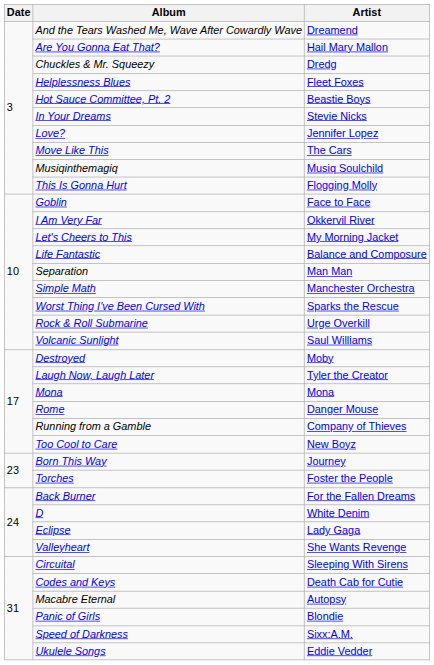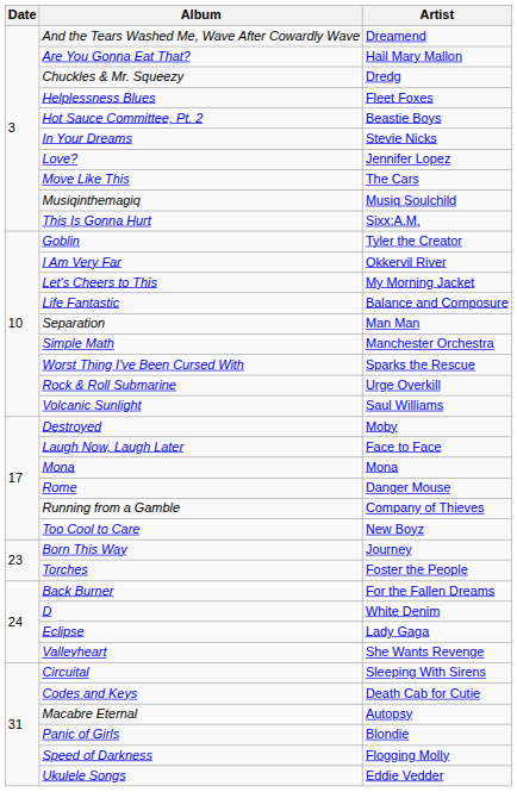 <table class="wikitable">
 <tr>
 <th>Date</th>
 <th>Album</th>
 <th>Artist</th>
 </tr>
 <tr>
 <td rowspan="10">3</td>
 <td><em>And the Tears Washed Me, Wave After Cowardly Wave</em></td>
 <td><a href='#'>Dreamend</a></td>
 </tr>
 <tr>
 <td><em><a href='#'>Are You Gonna Eat That?</a></em></td>
 <td><a href='#'>Hail Mary Mallon</a></td>
 </tr>
 <tr>
 <td><em>Chuckles & Mr. Squeezy</em></td>
 <td><a href='#'>Dredg</a></td>
 </tr>
 <tr>
 <td><em><a href='#'>Helplessness Blues</a></em></td>
 <td><a href='#'>Fleet Foxes</a></td>
 </tr>
 <tr>
 <td><em><a href='#'>Hot Sauce Committee, Pt. 2</a></em></td>
 <td><a href='#'>Beastie Boys</a></td>
 </tr>
 <tr>
 <td><em><a href='#'>In Your Dreams</a></em></td>
 <td><a href='#'>Stevie Nicks</a></td>
 </tr>
 <tr>
 <td><em><a href='#'>Love?</a></em></td>
 <td><a href='#'>Jennifer Lopez</a></td>
 </tr>
 <tr>
 <td><em><a href='#'>Move Like This</a></em></td>
 <td><a href='#'>The Cars</a></td>
 </tr>
 <tr>
 <td><em>Musiqinthemagiq</em></td>
 <td><a href='#'>Musiq Soulchild</a></td>
 </tr>
 <tr>
 <td><em><a href='#'>This Is Gonna Hurt</a></em></td>
-<td><a href='#'>Flogging Molly</a></td>
+<td><a href='#'>Sixx:A.M.</a></td>
 </tr>
 <tr>
 <td rowspan="9">10</td>
 <td><em><a href='#'>Goblin</a></em></td>
-<td><a href='#'>Face to Face</a></td>
+<td><a href='#'>Tyler the Creator</a></td>
 </tr>
 <tr>
 <td><em><a href='#'>I Am Very Far</a></em></td>
 <td><a href='#'>Okkervil River</a></td>
 </tr>
 <tr>
 <td><em><a href='#'>Let's Cheers to This</a></em></td>
 <td><a href='#'>My Morning Jacket</a></td>
 </tr>
 <tr>
 <td><em><a href='#'>Life Fantastic</a></em></td>
 <td><a href='#'>Balance and Composure</a></td>
 </tr>
 <tr>
 <td><em>Separation</em></td>
 <td><a href='#'>Man Man</a></td>
 </tr>
 <tr>
 <td><em><a href='#'>Simple Math</a></em></td>
 <td><a href='#'>Manchester Orchestra</a></td>
 </tr>
 <tr>
 <td><em><a href='#'>Worst Thing I've Been Cursed With</a></em></td>
 <td><a href='#'>Sparks the Rescue</a></td>
 </tr>
 <tr>
 <td><em><a href='#'>Rock & Roll Submarine</a></em></td>
 <td><a href='#'>Urge Overkill</a></td>
 </tr>
 <tr>
 <td><em><a href='#'>Volcanic Sunlight</a></em></td>
 <td><a href='#'>Saul Williams</a></td>
 </tr>
 <tr>
 <td rowspan="6">17</td>
 <td><em><a href='#'>Destroyed</a></em></td>
 <td><a href='#'>Moby</a></td>
 </tr>
 <tr>
 <td><em><a href='#'>Laugh Now, Laugh Later</a></em></td>
-<td><a href='#'>Tyler the Creator</a></td>
+<td><a href='#'>Face to Face</a></td>
 </tr>
 <tr>
 <td><em><a href='#'>Mona</a></em></td>
 <td><a href='#'>Mona</a></td>
 </tr>
 <tr>
 <td><em><a href='#'>Rome</a></em></td>
 <td><a href='#'>Danger Mouse</a></td>
 </tr>
 <tr>
 <td><em>Running from a Gamble</em></td>
 <td><a href='#'>Company of Thieves</a></td>
 </tr>
 <tr>
 <td><em><a href='#'>Too Cool to Care</a></em></td>
 <td><a href='#'>New Boyz</a></td>
 </tr>
 <tr>
 <td rowspan="2">23</td>
 <td><em><a href='#'>Born This Way</a></em></td>
 <td><a href='#'>Journey</a></td>
 </tr>
 <tr>
 <td><em><a href='#'>Torches</a></em></td>
 <td><a href='#'>Foster the People</a></td>
 </tr>
 <tr>
 <td rowspan="4">24</td>
 <td><em><a href='#'>Back Burner</a></em></td>
 <td><a href='#'>For the Fallen Dreams</a></td>
 </tr>
 <tr>
 <td><em><a href='#'>D</a></em></td>
 <td><a href='#'>White Denim</a></td>
 </tr>
 <tr>
 <td><em><a href='#'>Eclipse</a></em></td>
 <td><a href='#'>Lady Gaga</a></td>
 </tr>
 <tr>
 <td><em><a href='#'>Valleyheart</a></em></td>
 <td><a href='#'>She Wants Revenge</a></td>
 </tr>
 <tr>
 <td rowspan="6">31</td>
 <td><em><a href='#'>Circuital</a></em></td>
 <td><a href='#'>Sleeping With Sirens</a></td>
 </tr>
 <tr>
 <td><em><a href='#'>Codes and Keys</a></em></td>
 <td><a href='#'>Death Cab for Cutie</a></td>
 </tr>
 <tr>
 <td><em>Macabre Eternal</em></td>
 <td><a href='#'>Autopsy</a></td>
 </tr>
 <tr>
 <td><em><a href='#'>Panic of Girls</a></em></td>
 <td><a href='#'>Blondie</a></td>
 </tr>
 <tr>
 <td><em><a href='#'>Speed of Darkness</a></em></td>
-<td><a href='#'>Sixx:A.M.</a></td>
+<td><a href='#'>Flogging Molly</a></td>
 </tr>
 <tr>
 <td><em><a href='#'>Ukulele Songs</a></em></td>
 <td><a href='#'>Eddie Vedder</a></td>
 </tr>
 </table>
